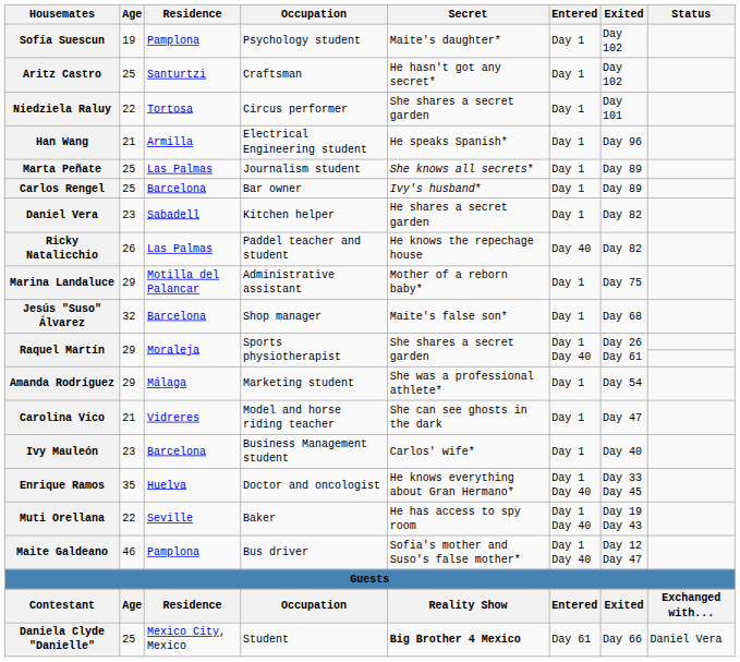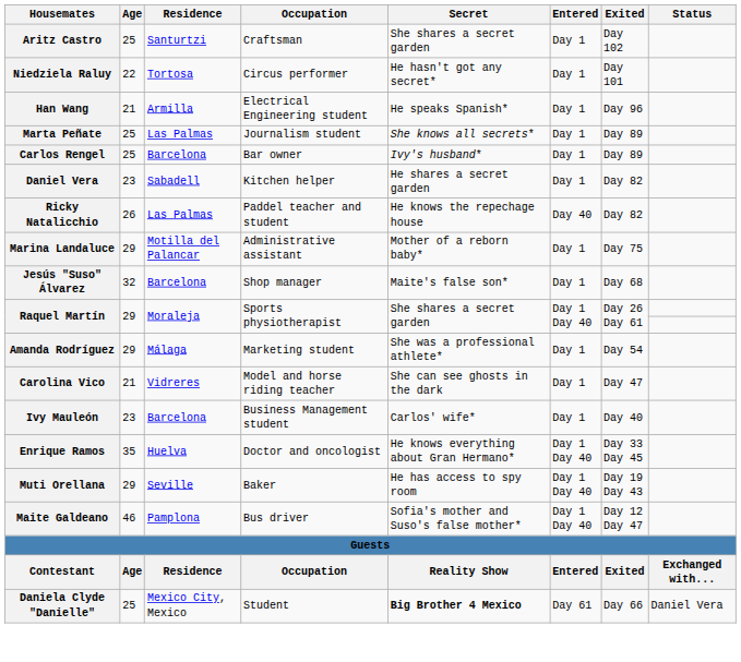 <table class="wikitable sortable" style="text-align:left; line-height:17px; width:auto;">
 <tr>
 <th>Housemates</th>
 <th>Age</th>
 <th>Residence</th>
 <th>Occupation</th>
 <th>Secret</th>
 <th>Entered</th>
 <th>Exited</th>
 <th>Status</th>
 </tr>
 <tr>
-<th>Sofía Suescun</th>
-<td>19</td>
-<td><a href='#'>Pamplona</a></td>
-<td>Psychology student</td>
-<td>Maite's daughter*</td>
-<td>Day 1</td>
-<td>Day 102</td>
-<td></td>
-</tr>
-<tr>
 <th>Aritz Castro</th>
 <td>25</td>
 <td><a href='#'>Santurtzi</a></td>
 <td>Craftsman</td>
-<td>He hasn't got any secret*</td>
+<td>She shares a secret garden</td>
 <td>Day 1</td>
 <td>Day 102</td>
 <td></td>
 </tr>
 <tr>
 <th>Niedziela Raluy</th>
 <td>22</td>
 <td><a href='#'>Tortosa</a></td>
 <td>Circus performer</td>
-<td>She shares a secret garden</td>
+<td>He hasn't got any secret*</td>
 <td>Day 1</td>
 <td>Day 101</td>
 <td></td>
 </tr>
 <tr>
 <th>Han Wang</th>
 <td>21</td>
 <td><a href='#'>Armilla</a></td>
 <td>Electrical Engineering student</td>
 <td>He speaks Spanish*</td>
 <td>Day 1</td>
 <td>Day 96</td>
 <td></td>
 </tr>
 <tr>
 <th>Marta Peñate</th>
 <td>25</td>
 <td><a href='#'>Las Palmas</a></td>
 <td>Journalism student</td>
 <td><em>She knows all secrets</em>*</td>
 <td>Day 1</td>
 <td>Day 89</td>
 <td></td>
 </tr>
 <tr>
 <th>Carlos Rengel</th>
 <td>25</td>
 <td><a href='#'>Barcelona</a></td>
 <td>Bar owner</td>
 <td><em>Ivy's husband</em>*</td>
 <td>Day 1</td>
 <td>Day 89</td>
 <td></td>
 </tr>
 <tr>
 <th>Daniel Vera</th>
 <td>23</td>
 <td><a href='#'>Sabadell</a></td>
 <td>Kitchen helper</td>
 <td>He shares a secret garden</td>
 <td>Day 1</td>
 <td>Day 82</td>
 <td></td>
 </tr>
 <tr>
 <th>Ricky Natalicchio</th>
 <td>26</td>
 <td><a href='#'>Las Palmas</a></td>
 <td>Paddel teacher and student</td>
 <td>He knows the repechage house</td>
 <td>Day 40</td>
 <td>Day 82</td>
 <td></td>
 </tr>
 <tr>
 <th>Marina Landaluce</th>
 <td>29</td>
 <td><a href='#'>Motilla del Palancar</a></td>
 <td>Administrative assistant</td>
 <td>Mother of a reborn baby*</td>
 <td>Day 1</td>
 <td>Day 75</td>
 <td></td>
 </tr>
 <tr>
 <th>Jesús "Suso" Álvarez</th>
 <td>32</td>
 <td><a href='#'>Barcelona</a></td>
 <td>Shop manager</td>
 <td>Maite's false son*</td>
 <td>Day 1</td>
 <td>Day 68</td>
 <td></td>
 </tr>
 <tr>
 <th rowspan=2>Raquel Martín</th>
 <td rowspan=2>29</td>
 <td rowspan=2><a href='#'>Moraleja</a></td>
 <td rowspan=2>Sports physiotherapist</td>
 <td rowspan=2>She shares a secret garden</td>
 <td rowspan=2>Day 1<br>Day 40</td>
 <td rowspan=2>Day 26<br>Day 61</td>
 <td></td>
 </tr>
 <tr>
 <td></td>
 </tr>
 <tr>
 <th>Amanda Rodríguez</th>
 <td>29</td>
 <td><a href='#'>Málaga</a></td>
 <td>Marketing student</td>
 <td>She was a professional athlete*</td>
 <td>Day 1</td>
 <td>Day 54</td>
 <td></td>
 </tr>
 <tr>
 <th>Carolina Vico</th>
 <td>21</td>
 <td><a href='#'>Vidreres</a></td>
 <td>Model and horse riding teacher</td>
 <td>She can see ghosts in the dark</td>
 <td>Day 1</td>
 <td>Day 47</td>
 <td></td>
 </tr>
 <tr>
 <th>Ivy Mauleón</th>
 <td>23</td>
 <td><a href='#'>Barcelona</a></td>
 <td>Business Management student</td>
 <td>Carlos' wife*</td>
 <td>Day 1</td>
 <td>Day 40</td>
 <td></td>
 </tr>
 <tr>
 <th>Enrique Ramos</th>
 <td>35</td>
 <td><a href='#'>Huelva</a></td>
 <td>Doctor and oncologist</td>
 <td>He knows everything about Gran Hermano*</td>
 <td>Day 1<br>Day 40</td>
 <td>Day 33<br>Day 45</td>
 <td></td>
 </tr>
 <tr>
 <th>Muti Orellana</th>
-<td>22</td>
+<td>29</td>
 <td><a href='#'>Seville</a></td>
 <td>Baker</td>
 <td>He has access to spy room</td>
 <td>Day 1<br>Day 40</td>
 <td>Day 19<br>Day 43</td>
 <td></td>
 </tr>
 <tr>
 <th>Maite Galdeano</th>
 <td>46</td>
 <td><a href='#'>Pamplona</a></td>
 <td>Bus driver</td>
 <td>Sofia's mother and Suso's false mother*</td>
 <td>Day 1<br>Day 40</td>
 <td>Day 12<br>Day 47</td>
 <td></td>
 </tr>
 <tr>
 <td colspan=8 style="text-align:center" bgcolor="#4682B4"><span><strong>Guests</strong></span></td>
 </tr>
 <tr>
 <th>Contestant</th>
 <th>Age</th>
 <th>Residence</th>
 <th>Occupation</th>
 <th>Reality Show</th>
 <th>Entered</th>
 <th>Exited</th>
 <th>Exchanged with...</th>
 </tr>
 <tr>
 <th>Daniela Clyde "Danielle"</th>
 <td>25</td>
 <td><a href='#'>Mexico City</a>, Mexico</td>
 <td>Student</td>
 <td><strong>Big Brother 4 Mexico</strong></td>
 <td>Day 61</td>
 <td>Day 66</td>
 <td>Daniel Vera</td>
 </tr>
 </table>
